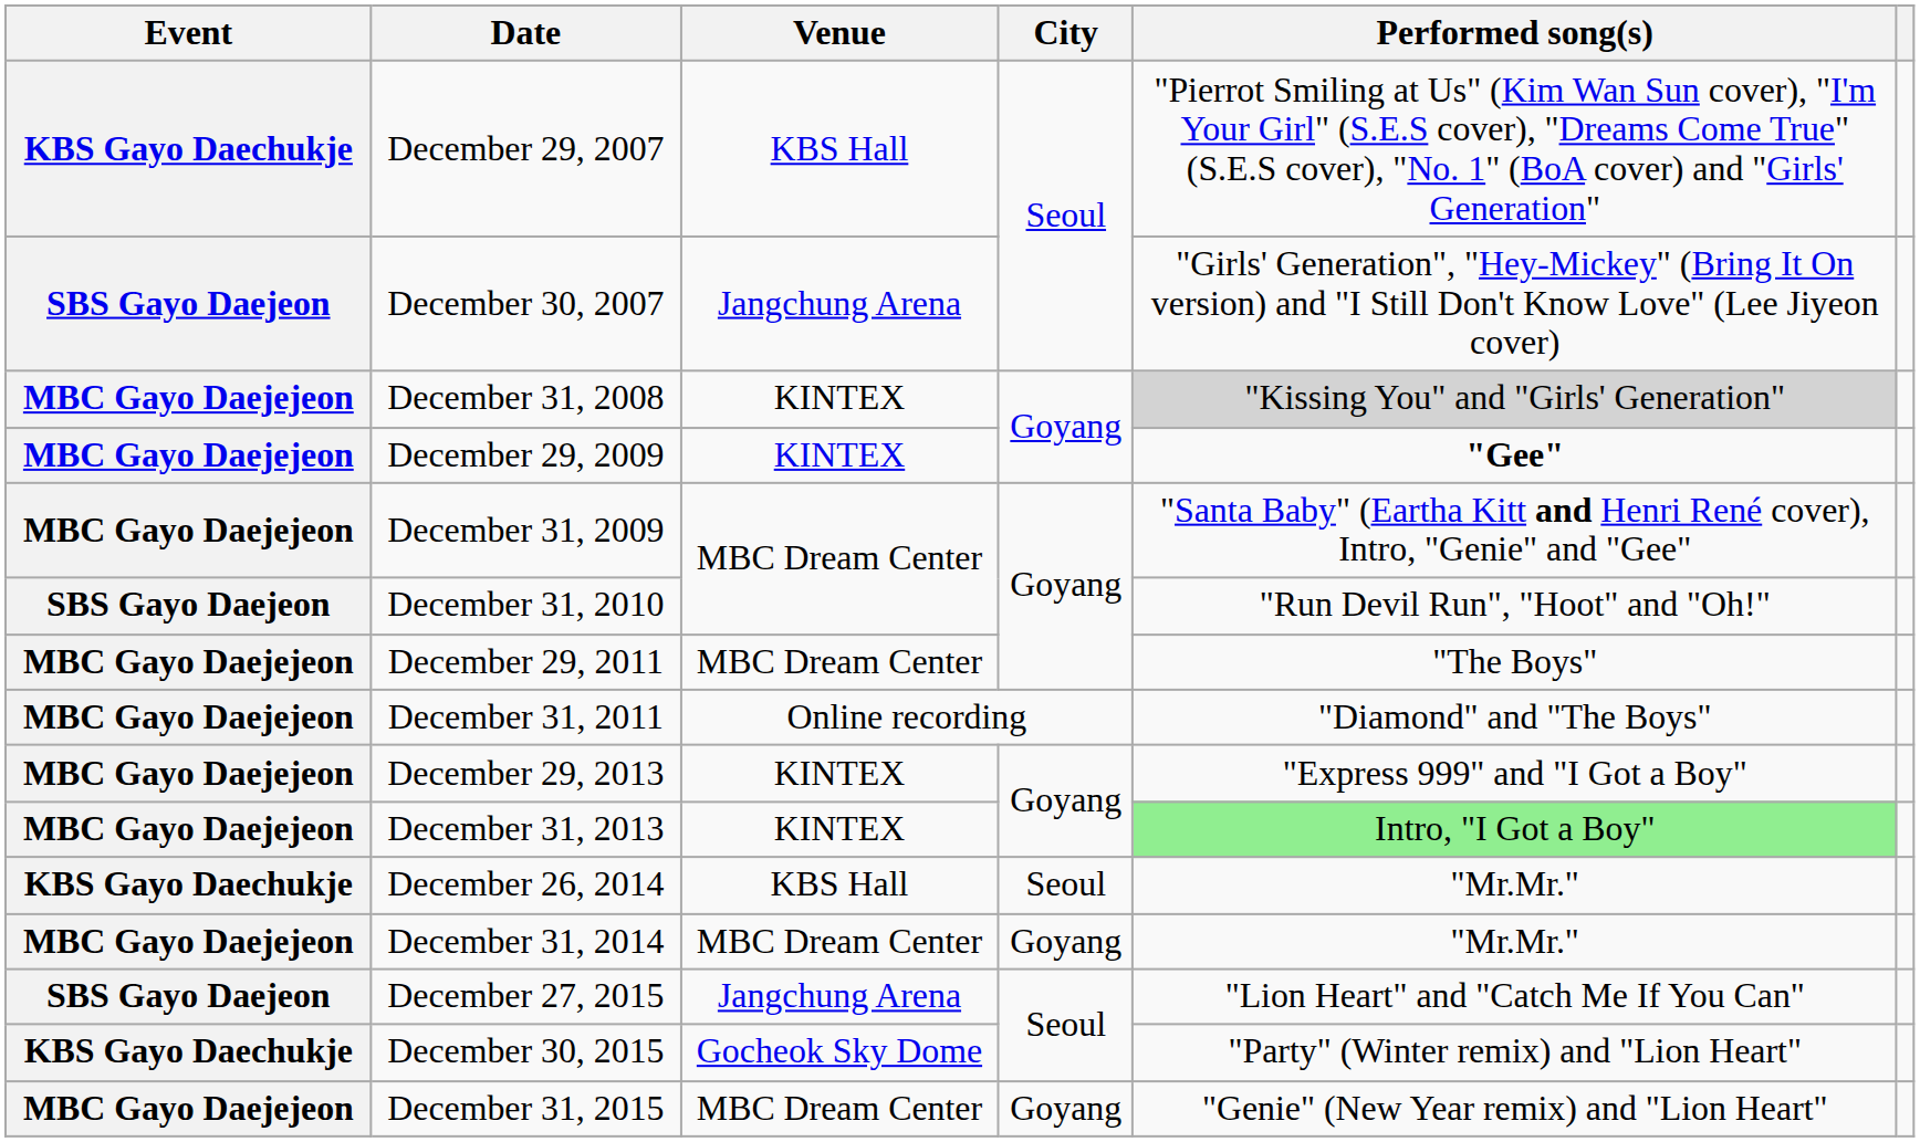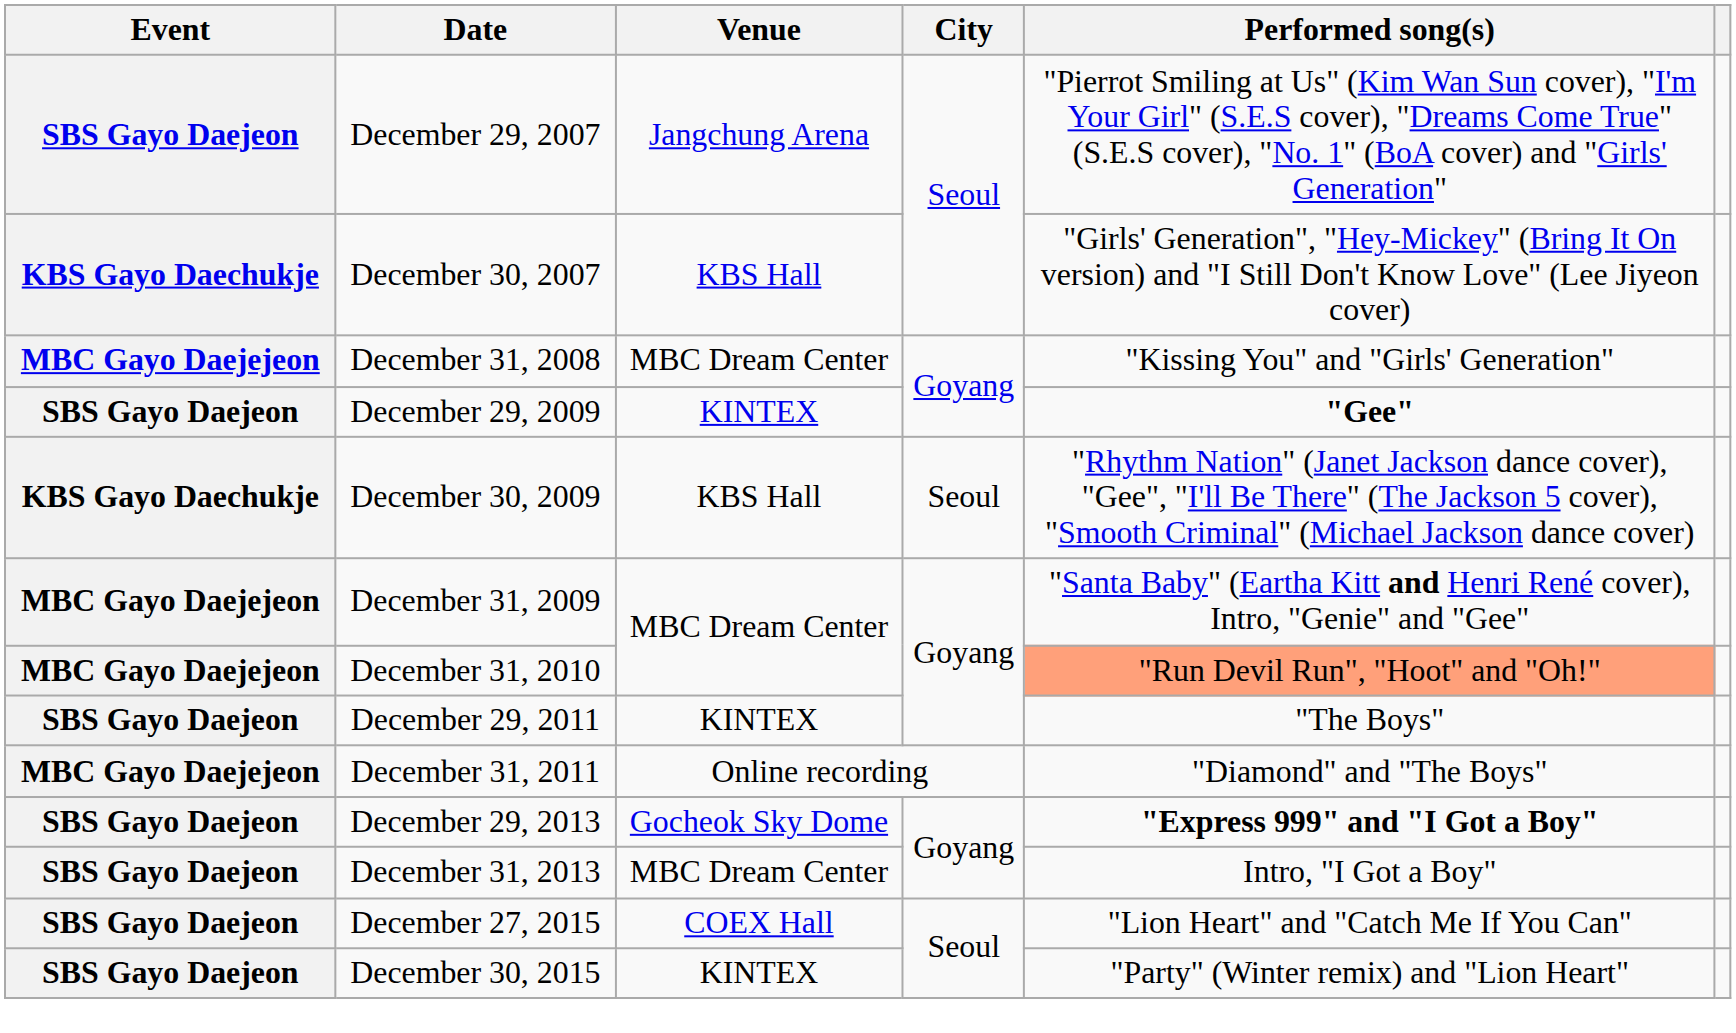 <table class="wikitable sortable plainrowheaders" style="text-align:center;">
 <tr>
 <th scope="col">Event</th>
 <th scope="col">Date</th>
 <th scope="col">Venue</th>
 <th scope="col">City</th>
 <th scope="col" style="width:40%">Performed song(s)</th>
 <th class="unsortable" scope="col"></th>
 </tr>
 <tr>
-<th scope="row"><a href='#'>KBS Gayo Daechukje</a></th>
+<th scope="row"><a href='#'>SBS Gayo Daejeon</a></th>
 <td>December 29, 2007</td>
-<td><a href='#'>KBS Hall</a></td>
+<td><a href='#'>Jangchung Arena</a></td>
 <td rowspan="2"><a href='#'>Seoul</a></td>
 <td>"Pierrot Smiling at Us" (<a href='#'>Kim Wan Sun</a> cover), "<a href='#'>I'm Your Girl</a>" (<a href='#'>S.E.S</a> cover), "<a href='#'>Dreams Come True</a>" (S.E.S cover), "<a href='#'>No. 1</a>" (<a href='#'>BoA</a> cover) and "<a href='#'>Girls' Generation</a>"</td>
 <td></td>
 </tr>
 <tr>
-<th scope="row"><a href='#'>SBS Gayo Daejeon</a></th>
+<th scope="row"><a href='#'>KBS Gayo Daechukje</a></th>
 <td>December 30, 2007</td>
-<td><a href='#'>Jangchung Arena</a></td>
+<td><a href='#'>KBS Hall</a></td>
 <td>"Girls' Generation", "<a href='#'>Hey-Mickey</a>" (<a href='#'>Bring It On</a> version) and "I Still Don't Know Love" (Lee Jiyeon cover)</td>
 <td></td>
 </tr>
 <tr>
 <th scope="row"><a href='#'>MBC Gayo Daejejeon</a></th>
 <td>December 31, 2008</td>
-<td>KINTEX</td>
+<td>MBC Dream Center</td>
 <td rowspan="2"><a href='#'>Goyang</a></td>
-<td style="background: lightgrey;">"Kissing You" and "Girls' Generation"</td>
+<td>"Kissing You" and "Girls' Generation"</td>
 <td></td>
 </tr>
 <tr>
-<th scope="row"><a href='#'>MBC Gayo Daejejeon</a></th>
+<th scope="row">SBS Gayo Daejeon</th>
 <td>December 29, 2009</td>
 <td><a href='#'>KINTEX</a></td>
 <td><strong>"Gee"</strong></td>
+<td></td>
+</tr>
+<tr>
+<th scope="row">KBS Gayo Daechukje</th>
+<td>December 30, 2009</td>
+<td>KBS Hall</td>
+<td>Seoul</td>
+<td>"<a href='#'>Rhythm Nation</a>" (<a href='#'>Janet Jackson</a> dance cover), "Gee", "<a href='#'>I'll Be There</a>" (<a href='#'>The Jackson 5</a> cover), "<a href='#'>Smooth Criminal</a>" (<a href='#'>Michael Jackson</a> dance cover)</td>
 <td></td>
 </tr>
 <tr>
 <th scope="row">MBC Gayo Daejejeon</th>
 <td>December 31, 2009</td>
 <td rowspan="2">MBC Dream Center</td>
 <td rowspan="3">Goyang</td>
 <td>"<a href='#'>Santa Baby</a>" (<a href='#'>Eartha Kitt</a> <strong>and</strong> <a href='#'>Henri René</a> cover), Intro, "Genie" and "Gee"</td>
 <td></td>
 </tr>
 <tr>
-<th scope="row">SBS Gayo Daejeon</th>
+<th scope="row">MBC Gayo Daejejeon</th>
 <td>December 31, 2010</td>
-<td>"Run Devil Run", "Hoot" and "Oh!"</td>
+<td style="background: lightsalmon;">"Run Devil Run", "Hoot" and "Oh!"</td>
 <td></td>
 </tr>
 <tr>
-<th scope="row">MBC Gayo Daejejeon</th>
+<th scope="row">SBS Gayo Daejeon</th>
 <td>December 29, 2011</td>
-<td>MBC Dream Center</td>
+<td>KINTEX</td>
 <td>"The Boys"</td>
 <td></td>
 </tr>
 <tr>
 <th scope="row">MBC Gayo Daejejeon</th>
 <td>December 31, 2011</td>
 <td colspan="2">Online recording</td>
 <td>"Diamond" and "The Boys"</td>
 <td></td>
 </tr>
 <tr>
-<th scope="row">MBC Gayo Daejejeon</th>
+<th scope="row">SBS Gayo Daejeon</th>
 <td>December 29, 2013</td>
-<td>KINTEX</td>
+<td><a href='#'>Gocheok Sky Dome</a></td>
 <td rowspan="2">Goyang</td>
-<td>"Express 999" and "I Got a Boy"</td>
+<td><strong>"Express 999" and "I Got a Boy"</strong></td>
 <td></td>
 </tr>
 <tr>
-<th scope="row">MBC Gayo Daejejeon</th>
+<th scope="row">SBS Gayo Daejeon</th>
 <td>December 31, 2013</td>
-<td>KINTEX</td>
-<td style="background: lightgreen;">Intro, "I Got a Boy"</td>
-<td></td>
-</tr>
-<tr>
-<th scope="row">KBS Gayo Daechukje</th>
-<td>December 26, 2014</td>
-<td>KBS Hall</td>
-<td>Seoul</td>
-<td>"Mr.Mr."</td>
-<td></td>
-</tr>
-<tr>
-<th scope="row">MBC Gayo Daejejeon</th>
-<td>December 31, 2014</td>
 <td>MBC Dream Center</td>
-<td>Goyang</td>
-<td>"Mr.Mr."</td>
+<td>Intro, "I Got a Boy"</td>
 <td></td>
 </tr>
 <tr>
 <th scope="row">SBS Gayo Daejeon</th>
 <td>December 27, 2015</td>
-<td><a href='#'>Jangchung Arena</a></td>
+<td><a href='#'>COEX Hall</a></td>
 <td rowspan="2">Seoul</td>
 <td>"Lion Heart" and "Catch Me If You Can"</td>
 <td></td>
 </tr>
 <tr>
-<th scope="row">KBS Gayo Daechukje</th>
+<th scope="row">SBS Gayo Daejeon</th>
 <td>December 30, 2015</td>
-<td><a href='#'>Gocheok Sky Dome</a></td>
+<td>KINTEX</td>
 <td>"Party" (Winter remix) and "Lion Heart"</td>
 <td></td>
 </tr>
-<tr>
-<th scope="row">MBC Gayo Daejejeon</th>
-<td>December 31, 2015</td>
-<td>MBC Dream Center</td>
-<td>Goyang</td>
-<td>"Genie" (New Year remix) and "Lion Heart"</td>
-<td></td>
-</tr>
 </table>
